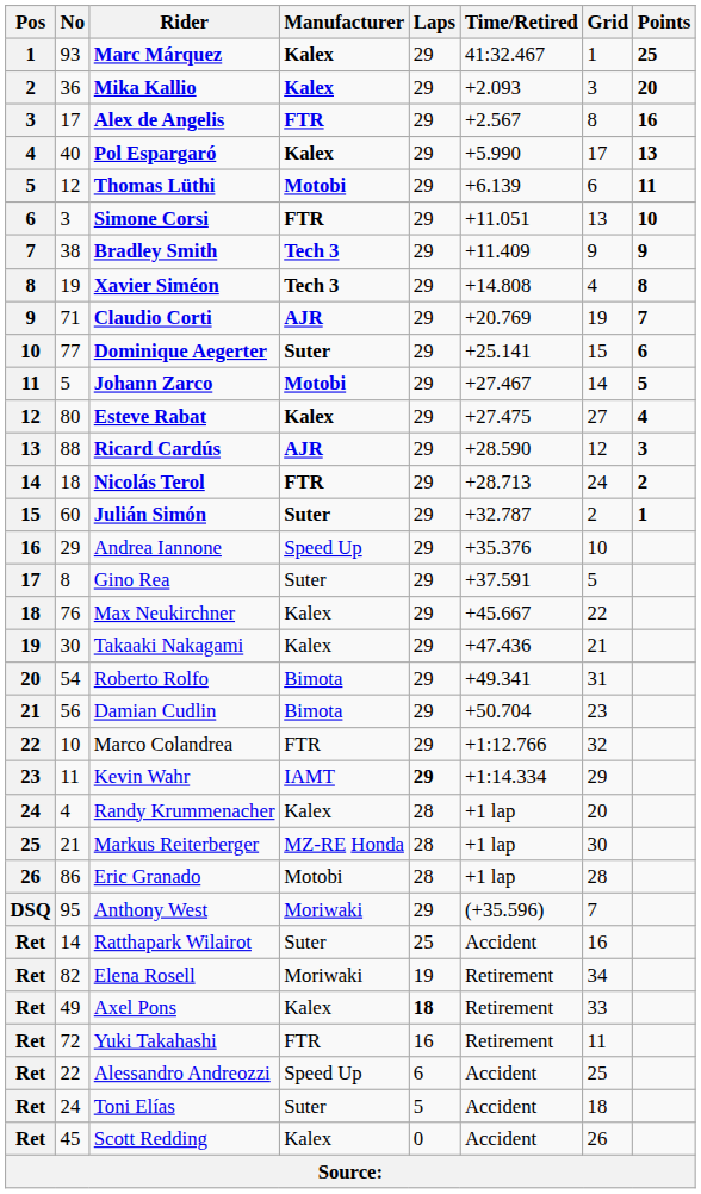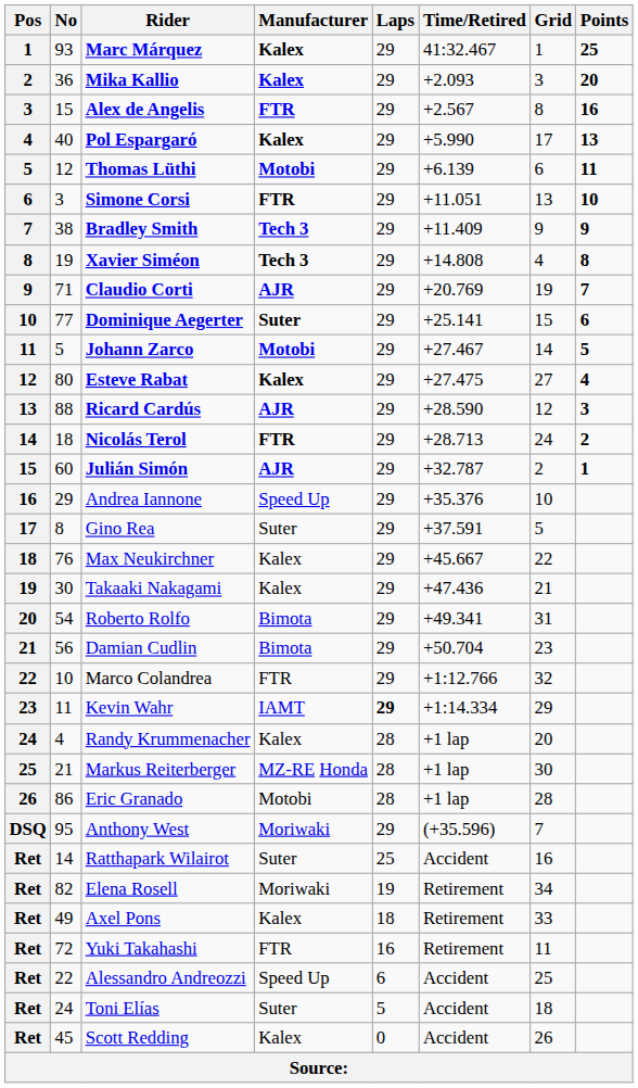 <table class="wikitable" style="font-size: 95%;">
 <tr>
 <th>Pos</th>
 <th>No</th>
 <th>Rider</th>
 <th>Manufacturer</th>
 <th>Laps</th>
 <th>Time/Retired</th>
 <th>Grid</th>
 <th>Points</th>
 </tr>
 <tr>
 <th>1</th>
 <td>93</td>
 <td> <strong><a href='#'>Marc Márquez</a></strong></td>
 <td><strong>Kalex</strong></td>
 <td>29</td>
 <td>41:32.467</td>
 <td>1</td>
 <td><strong>25</strong></td>
 </tr>
 <tr>
 <th>2</th>
 <td>36</td>
 <td> <strong><a href='#'>Mika Kallio</a></strong></td>
 <td><strong><a href='#'>Kalex</a></strong></td>
 <td>29</td>
 <td>+2.093</td>
 <td>3</td>
 <td><strong>20</strong></td>
 </tr>
 <tr>
 <th>3</th>
-<td>17</td>
+<td>15</td>
 <td> <strong><a href='#'>Alex de Angelis</a></strong></td>
 <td><strong><a href='#'>FTR</a></strong></td>
 <td>29</td>
 <td>+2.567</td>
 <td>8</td>
 <td><strong>16</strong></td>
 </tr>
 <tr>
 <th>4</th>
 <td>40</td>
 <td> <strong><a href='#'>Pol Espargaró</a></strong></td>
 <td><strong>Kalex</strong></td>
 <td>29</td>
 <td>+5.990</td>
 <td>17</td>
 <td><strong>13</strong></td>
 </tr>
 <tr>
 <th>5</th>
 <td>12</td>
 <td> <strong><a href='#'>Thomas Lüthi</a></strong></td>
 <td><strong><a href='#'>Motobi</a></strong></td>
 <td>29</td>
 <td>+6.139</td>
 <td>6</td>
 <td><strong>11</strong></td>
 </tr>
 <tr>
 <th>6</th>
 <td>3</td>
 <td> <strong><a href='#'>Simone Corsi</a></strong></td>
 <td><strong>FTR</strong></td>
 <td>29</td>
 <td>+11.051</td>
 <td>13</td>
 <td><strong>10</strong></td>
 </tr>
 <tr>
 <th>7</th>
 <td>38</td>
 <td> <strong><a href='#'>Bradley Smith</a></strong></td>
 <td><strong><a href='#'>Tech 3</a></strong></td>
 <td>29</td>
 <td>+11.409</td>
 <td>9</td>
 <td><strong>9</strong></td>
 </tr>
 <tr>
 <th>8</th>
 <td>19</td>
 <td> <strong><a href='#'>Xavier Siméon</a></strong></td>
 <td><strong>Tech 3</strong></td>
 <td>29</td>
 <td>+14.808</td>
 <td>4</td>
 <td><strong>8</strong></td>
 </tr>
 <tr>
 <th>9</th>
 <td>71</td>
 <td> <strong><a href='#'>Claudio Corti</a></strong></td>
 <td><strong><a href='#'>AJR</a></strong></td>
 <td>29</td>
 <td>+20.769</td>
 <td>19</td>
 <td><strong>7</strong></td>
 </tr>
 <tr>
 <th>10</th>
 <td>77</td>
 <td> <strong><a href='#'>Dominique Aegerter</a></strong></td>
 <td><strong>Suter</strong></td>
 <td>29</td>
 <td>+25.141</td>
 <td>15</td>
 <td><strong>6</strong></td>
 </tr>
 <tr>
 <th>11</th>
 <td>5</td>
 <td> <strong><a href='#'>Johann Zarco</a></strong></td>
 <td><strong><a href='#'>Motobi</a></strong></td>
 <td>29</td>
 <td>+27.467</td>
 <td>14</td>
 <td><strong>5</strong></td>
 </tr>
 <tr>
 <th>12</th>
 <td>80</td>
 <td> <strong><a href='#'>Esteve Rabat</a></strong></td>
 <td><strong>Kalex</strong></td>
 <td>29</td>
 <td>+27.475</td>
 <td>27</td>
 <td><strong>4</strong></td>
 </tr>
 <tr>
 <th>13</th>
 <td>88</td>
 <td> <strong><a href='#'>Ricard Cardús</a></strong></td>
 <td><strong><a href='#'>AJR</a></strong></td>
 <td>29</td>
 <td>+28.590</td>
 <td>12</td>
 <td><strong>3</strong></td>
 </tr>
 <tr>
 <th>14</th>
 <td>18</td>
 <td> <strong><a href='#'>Nicolás Terol</a></strong></td>
 <td><strong>FTR</strong></td>
 <td>29</td>
 <td>+28.713</td>
 <td>24</td>
 <td><strong>2</strong></td>
 </tr>
 <tr>
 <th>15</th>
 <td>60</td>
 <td> <strong><a href='#'>Julián Simón</a></strong></td>
-<td><strong>Suter</strong></td>
+<td><strong><a href='#'>AJR</a></strong></td>
 <td>29</td>
 <td>+32.787</td>
 <td>2</td>
 <td><strong>1</strong></td>
 </tr>
 <tr>
 <th>16</th>
 <td>29</td>
 <td> <a href='#'>Andrea Iannone</a></td>
 <td><a href='#'>Speed Up</a></td>
 <td>29</td>
 <td>+35.376</td>
 <td>10</td>
 <td></td>
 </tr>
 <tr>
 <th>17</th>
 <td>8</td>
 <td> <a href='#'>Gino Rea</a></td>
 <td>Suter</td>
 <td>29</td>
 <td>+37.591</td>
 <td>5</td>
 <td></td>
 </tr>
 <tr>
 <th>18</th>
 <td>76</td>
 <td> <a href='#'>Max Neukirchner</a></td>
 <td>Kalex</td>
 <td>29</td>
 <td>+45.667</td>
 <td>22</td>
 <td></td>
 </tr>
 <tr>
 <th>19</th>
 <td>30</td>
 <td> <a href='#'>Takaaki Nakagami</a></td>
 <td>Kalex</td>
 <td>29</td>
 <td>+47.436</td>
 <td>21</td>
 <td></td>
 </tr>
 <tr>
 <th>20</th>
 <td>54</td>
 <td> <a href='#'>Roberto Rolfo</a></td>
 <td><a href='#'>Bimota</a></td>
 <td>29</td>
 <td>+49.341</td>
 <td>31</td>
 <td></td>
 </tr>
 <tr>
 <th>21</th>
 <td>56</td>
 <td> <a href='#'>Damian Cudlin</a></td>
 <td><a href='#'>Bimota</a></td>
 <td>29</td>
 <td>+50.704</td>
 <td>23</td>
 <td></td>
 </tr>
 <tr>
 <th>22</th>
 <td>10</td>
 <td> Marco Colandrea</td>
 <td>FTR</td>
 <td>29</td>
 <td>+1:12.766</td>
 <td>32</td>
 <td></td>
 </tr>
 <tr>
 <th>23</th>
 <td>11</td>
 <td> <a href='#'>Kevin Wahr</a></td>
 <td><a href='#'>IAMT</a></td>
 <td><strong>29</strong></td>
 <td>+1:14.334</td>
 <td>29</td>
 <td></td>
 </tr>
 <tr>
 <th>24</th>
 <td>4</td>
 <td> <a href='#'>Randy Krummenacher</a></td>
 <td>Kalex</td>
 <td>28</td>
 <td>+1 lap</td>
 <td>20</td>
 <td></td>
 </tr>
 <tr>
 <th>25</th>
 <td>21</td>
 <td> <a href='#'>Markus Reiterberger</a></td>
 <td><a href='#'>MZ-RE</a> <a href='#'>Honda</a></td>
 <td>28</td>
 <td>+1 lap</td>
 <td>30</td>
 <td></td>
 </tr>
 <tr>
 <th>26</th>
 <td>86</td>
 <td> <a href='#'>Eric Granado</a></td>
 <td>Motobi</td>
 <td>28</td>
 <td>+1 lap</td>
 <td>28</td>
 <td></td>
 </tr>
 <tr>
 <th>DSQ</th>
 <td>95</td>
 <td> <a href='#'>Anthony West</a></td>
 <td><a href='#'>Moriwaki</a></td>
 <td>29</td>
 <td>(+35.596)</td>
 <td>7</td>
 <td></td>
 </tr>
 <tr>
 <th>Ret</th>
 <td>14</td>
 <td> <a href='#'>Ratthapark Wilairot</a></td>
 <td>Suter</td>
 <td>25</td>
 <td>Accident</td>
 <td>16</td>
 <td></td>
 </tr>
 <tr>
 <th>Ret</th>
 <td>82</td>
 <td> <a href='#'>Elena Rosell</a></td>
 <td>Moriwaki</td>
 <td>19</td>
 <td>Retirement</td>
 <td>34</td>
 <td></td>
 </tr>
 <tr>
 <th>Ret</th>
 <td>49</td>
 <td> <a href='#'>Axel Pons</a></td>
 <td>Kalex</td>
-<td><strong>18</strong></td>
+<td>18</td>
 <td>Retirement</td>
 <td>33</td>
 <td></td>
 </tr>
 <tr>
 <th>Ret</th>
 <td>72</td>
 <td> <a href='#'>Yuki Takahashi</a></td>
 <td>FTR</td>
 <td>16</td>
 <td>Retirement</td>
 <td>11</td>
 <td></td>
 </tr>
 <tr>
 <th>Ret</th>
 <td>22</td>
 <td> <a href='#'>Alessandro Andreozzi</a></td>
 <td>Speed Up</td>
 <td>6</td>
 <td>Accident</td>
 <td>25</td>
 <td></td>
 </tr>
 <tr>
 <th>Ret</th>
 <td>24</td>
 <td> <a href='#'>Toni Elías</a></td>
 <td>Suter</td>
 <td>5</td>
 <td>Accident</td>
 <td>18</td>
 <td></td>
 </tr>
 <tr>
 <th>Ret</th>
 <td>45</td>
 <td> <a href='#'>Scott Redding</a></td>
 <td>Kalex</td>
 <td>0</td>
 <td>Accident</td>
 <td>26</td>
 <td></td>
 </tr>
 <tr>
 <th colspan=8>Source:</th>
 </tr>
 </table>
